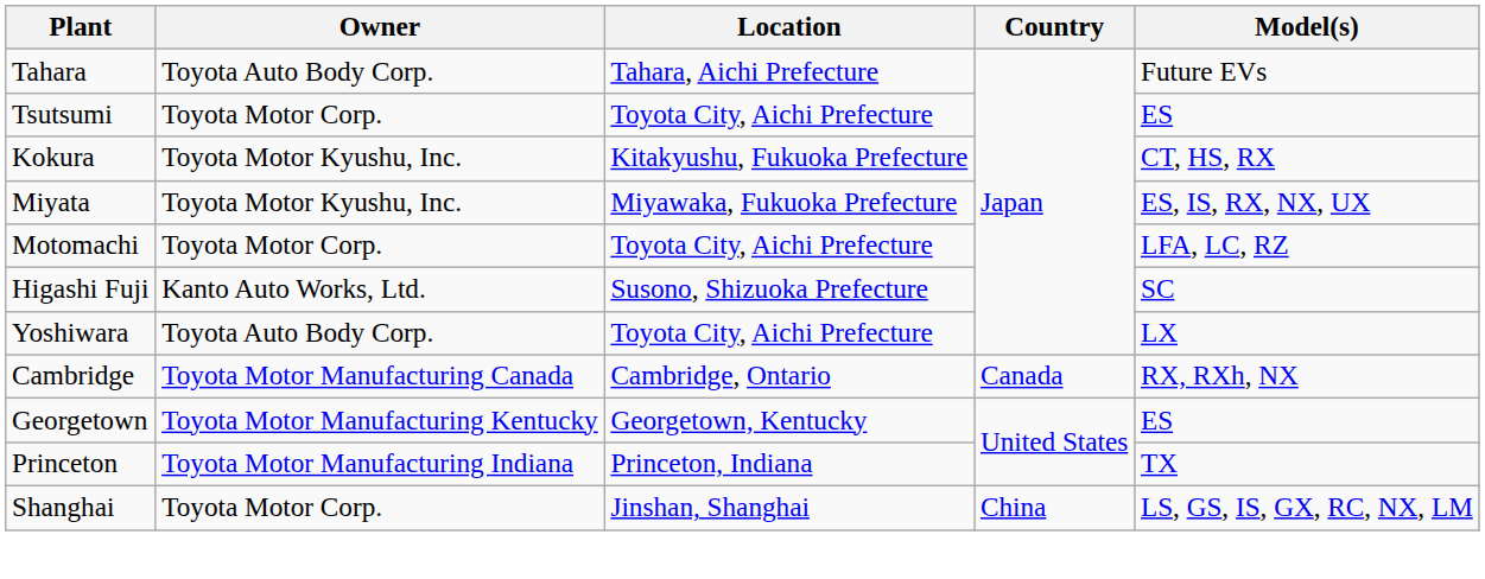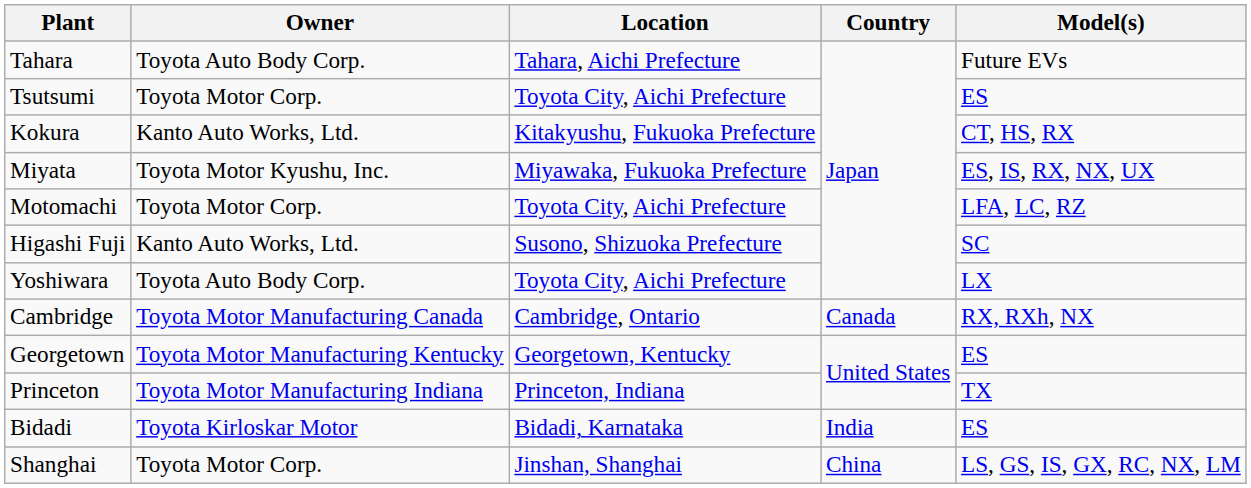 <table class="wikitable">
 <tr>
 <th>Plant</th>
 <th>Owner</th>
 <th>Location</th>
 <th>Country</th>
 <th>Model(s)</th>
 </tr>
 <tr>
 <td>Tahara</td>
 <td>Toyota Auto Body Corp.</td>
 <td><a href='#'>Tahara</a>, <a href='#'>Aichi Prefecture</a></td>
 <td rowspan="7"><a href='#'>Japan</a></td>
 <td>Future EVs</td>
 </tr>
 <tr>
 <td>Tsutsumi</td>
 <td>Toyota Motor Corp.</td>
 <td><a href='#'>Toyota City</a>, <a href='#'>Aichi Prefecture</a></td>
 <td><a href='#'>ES</a></td>
 </tr>
 <tr>
 <td>Kokura</td>
-<td>Toyota Motor Kyushu, Inc.</td>
+<td>Kanto Auto Works, Ltd.</td>
 <td><a href='#'>Kitakyushu</a>, <a href='#'>Fukuoka Prefecture</a></td>
 <td><a href='#'>CT</a>, <a href='#'>HS</a>, <a href='#'>RX</a></td>
 </tr>
 <tr>
 <td>Miyata</td>
 <td>Toyota Motor Kyushu, Inc.</td>
 <td><a href='#'>Miyawaka</a>, <a href='#'>Fukuoka Prefecture</a></td>
 <td><a href='#'>ES</a>, <a href='#'>IS</a>, <a href='#'>RX</a>, <a href='#'>NX</a>, <a href='#'>UX</a></td>
 </tr>
 <tr>
 <td>Motomachi</td>
 <td>Toyota Motor Corp.</td>
 <td><a href='#'>Toyota City</a>, <a href='#'>Aichi Prefecture</a></td>
 <td><a href='#'>LFA</a>, <a href='#'>LC</a>, <a href='#'>RZ</a></td>
 </tr>
 <tr>
 <td>Higashi Fuji</td>
 <td>Kanto Auto Works, Ltd.</td>
 <td><a href='#'>Susono</a>, <a href='#'>Shizuoka Prefecture</a></td>
 <td><a href='#'>SC</a></td>
 </tr>
 <tr>
 <td>Yoshiwara</td>
 <td>Toyota Auto Body Corp.</td>
 <td><a href='#'>Toyota City</a>, <a href='#'>Aichi Prefecture</a></td>
 <td><a href='#'>LX</a></td>
 </tr>
 <tr>
 <td>Cambridge</td>
 <td><a href='#'>Toyota Motor Manufacturing Canada</a></td>
 <td><a href='#'>Cambridge</a>, <a href='#'>Ontario</a></td>
 <td><a href='#'>Canada</a></td>
 <td><a href='#'>RX, RXh</a>, <a href='#'>NX</a></td>
 </tr>
 <tr>
 <td>Georgetown</td>
 <td><a href='#'>Toyota Motor Manufacturing Kentucky</a></td>
 <td><a href='#'>Georgetown, Kentucky</a></td>
 <td rowspan="2"><a href='#'>United States</a></td>
 <td><a href='#'>ES</a></td>
 </tr>
 <tr>
 <td>Princeton</td>
 <td><a href='#'>Toyota Motor Manufacturing Indiana</a></td>
 <td><a href='#'>Princeton, Indiana</a></td>
 <td><a href='#'>TX</a></td>
 </tr>
 <tr>
+<td>Bidadi</td>
+<td><a href='#'>Toyota Kirloskar Motor</a></td>
+<td><a href='#'>Bidadi, Karnataka</a></td>
+<td><a href='#'>India</a></td>
+<td><a href='#'>ES</a></td>
+</tr>
+<tr>
 <td>Shanghai</td>
 <td>Toyota Motor Corp.</td>
 <td><a href='#'>Jinshan, Shanghai</a></td>
 <td><a href='#'>China</a></td>
 <td><a href='#'>LS</a>, <a href='#'>GS</a>, <a href='#'>IS</a>, <a href='#'>GX</a>, <a href='#'>RC</a>, <a href='#'>NX</a>, <a href='#'>LM</a></td>
 </tr>
 </table>
